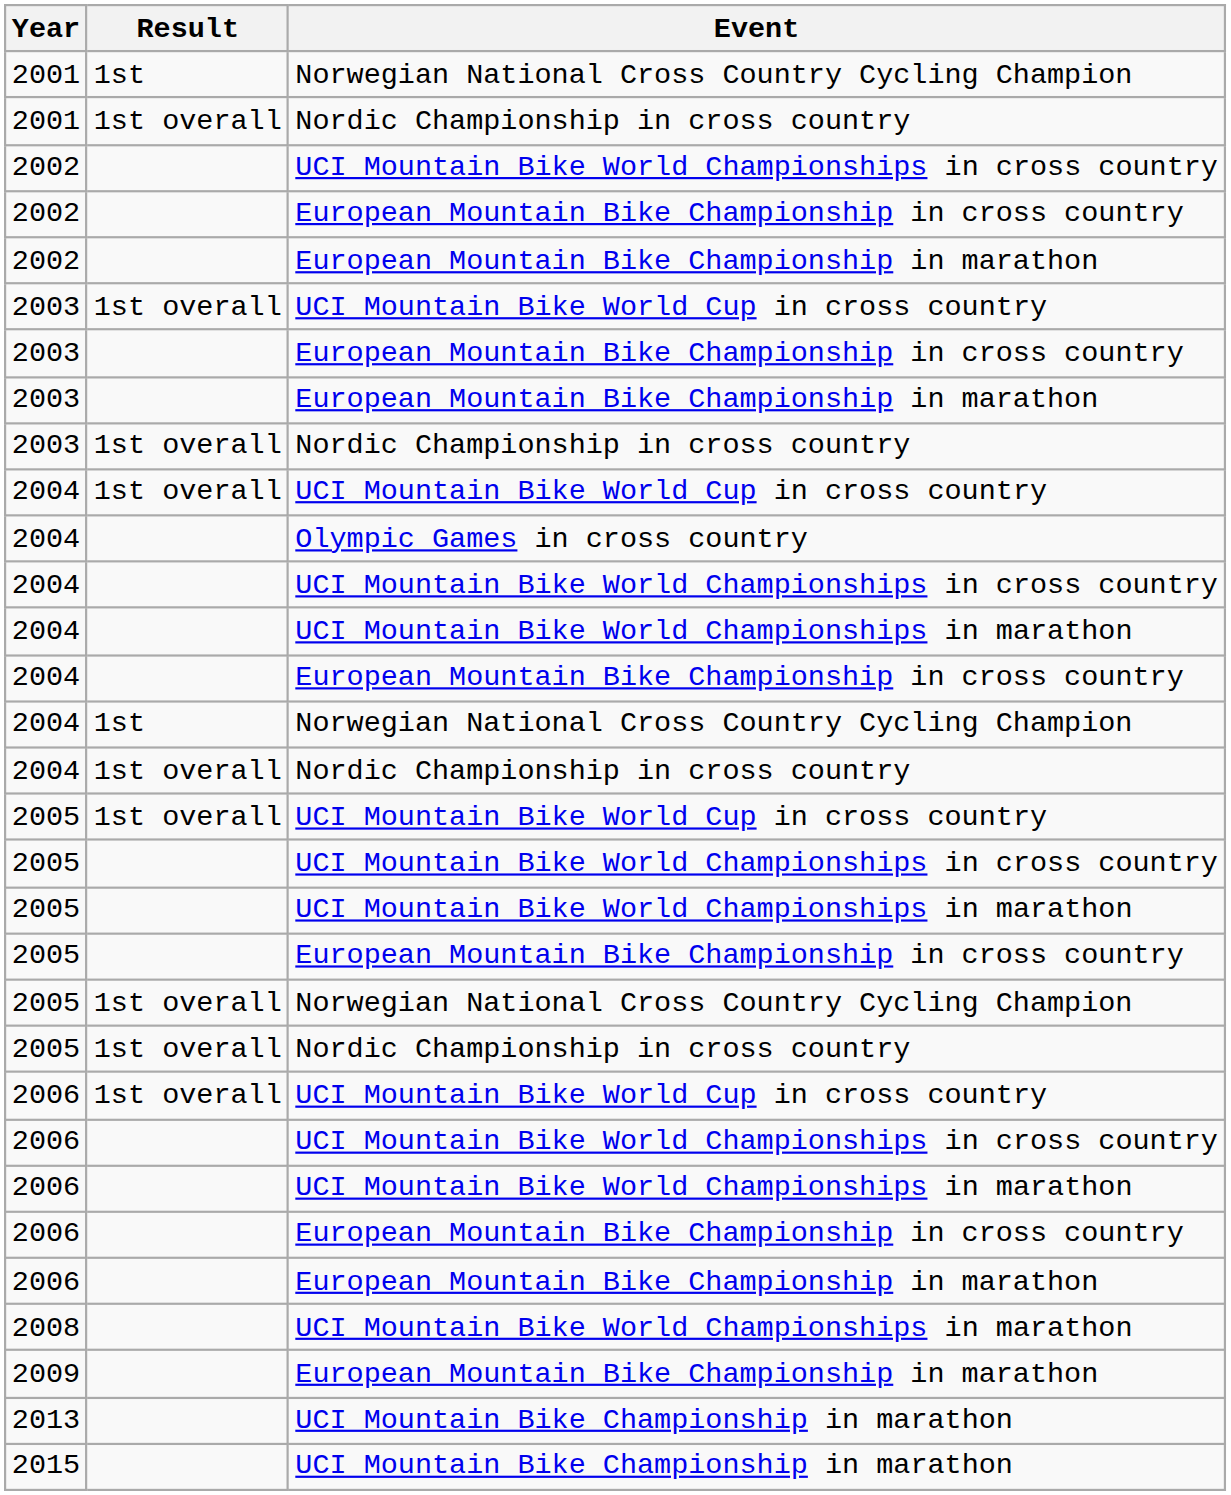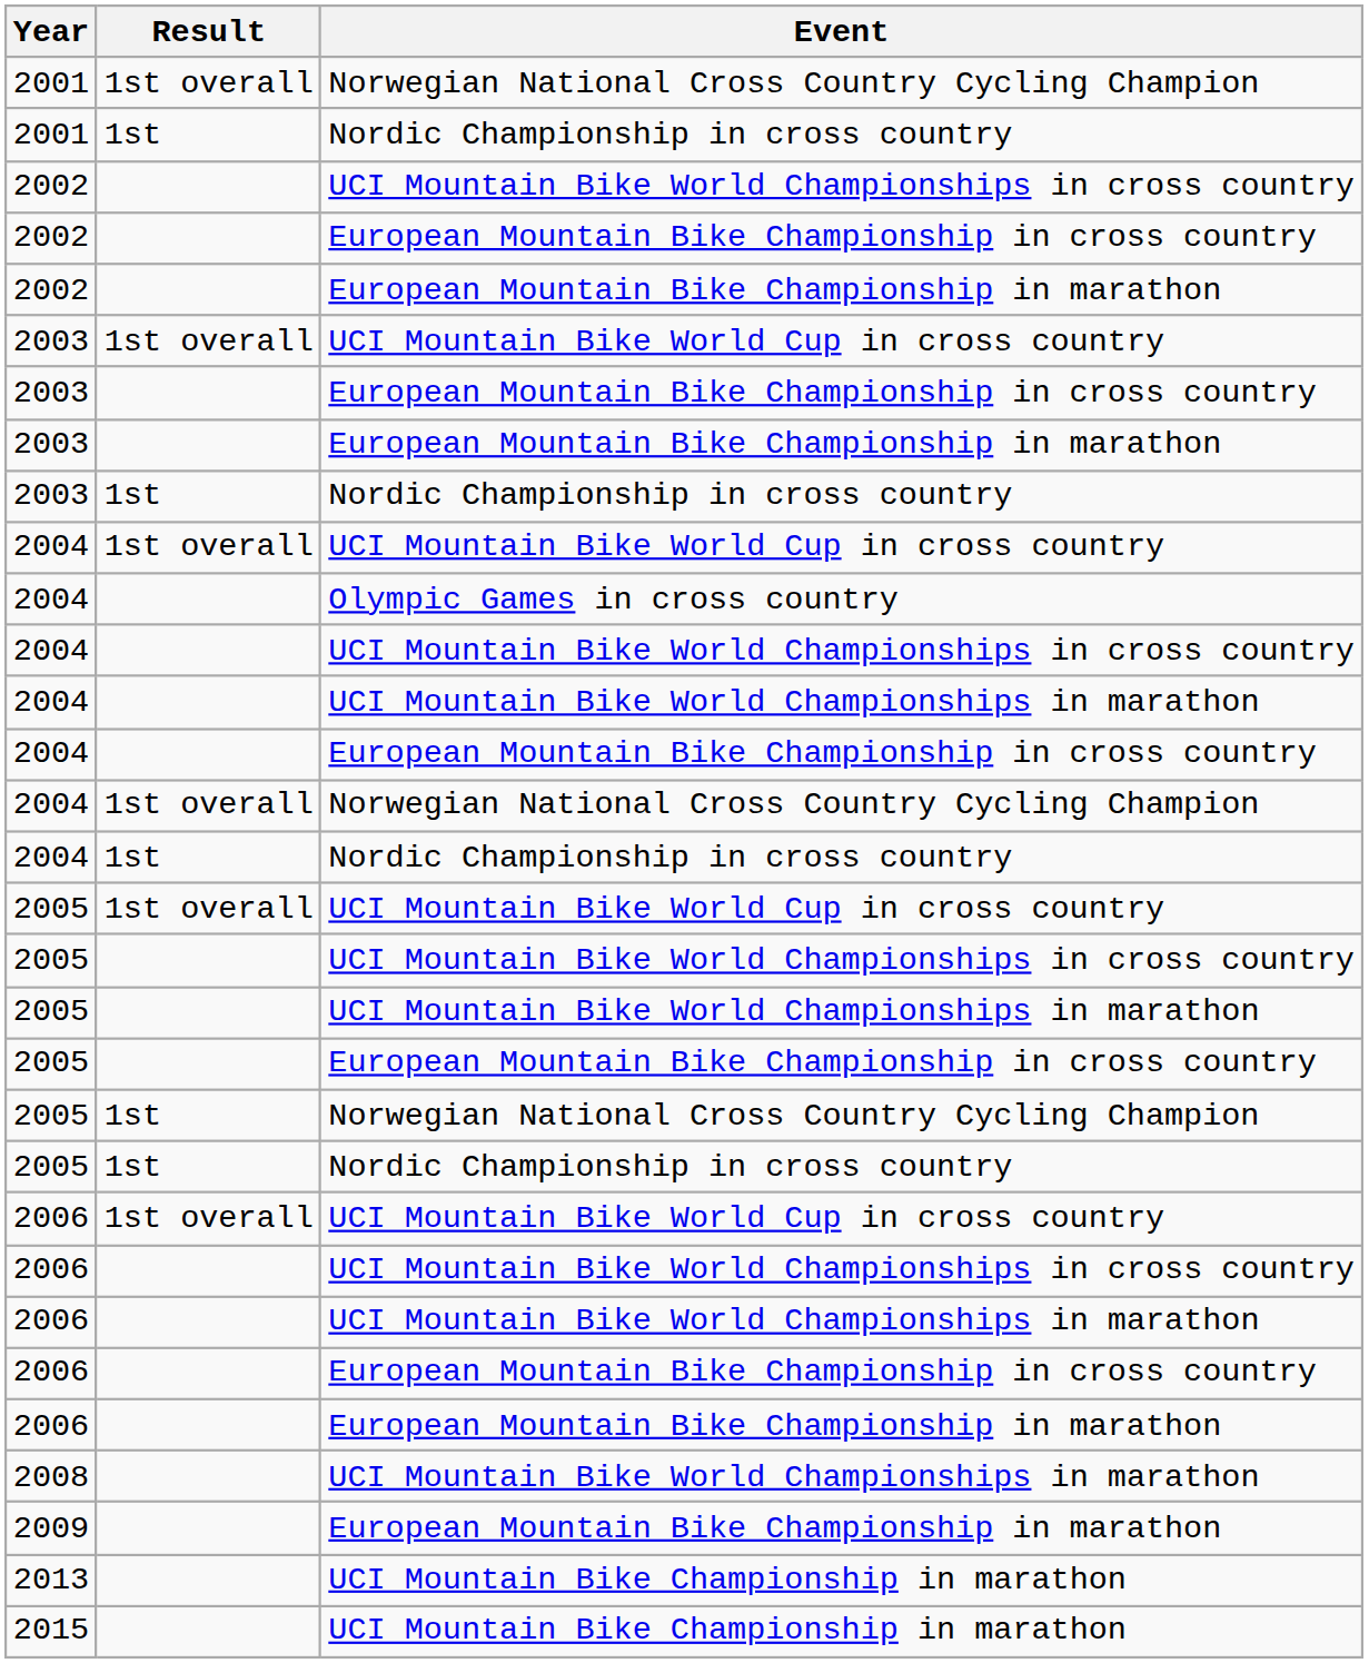 <table class="wikitable sortable">
 <tr>
 <th>Year</th>
 <th>Result</th>
 <th>Event</th>
 </tr>
 <tr>
 <td>2001</td>
-<td>1st</td>
+<td>1st overall</td>
 <td>Norwegian National Cross Country Cycling Champion</td>
 </tr>
 <tr>
 <td>2001</td>
-<td>1st overall</td>
+<td>1st</td>
 <td>Nordic Championship in cross country</td>
 </tr>
 <tr>
 <td>2002</td>
 <td></td>
 <td><a href='#'>UCI Mountain Bike World Championships</a> in cross country</td>
 </tr>
 <tr>
 <td>2002</td>
 <td></td>
 <td><a href='#'>European Mountain Bike Championship</a> in cross country</td>
 </tr>
 <tr>
 <td>2002</td>
 <td></td>
 <td><a href='#'>European Mountain Bike Championship</a> in marathon</td>
 </tr>
 <tr>
 <td>2003</td>
 <td>1st overall</td>
 <td><a href='#'>UCI Mountain Bike World Cup</a> in cross country</td>
 </tr>
 <tr>
 <td>2003</td>
 <td></td>
 <td><a href='#'>European Mountain Bike Championship</a> in cross country</td>
 </tr>
 <tr>
 <td>2003</td>
 <td></td>
 <td><a href='#'>European Mountain Bike Championship</a> in marathon</td>
 </tr>
 <tr>
 <td>2003</td>
-<td>1st overall</td>
+<td>1st</td>
 <td>Nordic Championship in cross country</td>
 </tr>
 <tr>
 <td>2004</td>
 <td>1st overall</td>
 <td><a href='#'>UCI Mountain Bike World Cup</a> in cross country</td>
 </tr>
 <tr>
 <td>2004</td>
 <td></td>
 <td><a href='#'>Olympic Games</a> in cross country</td>
 </tr>
 <tr>
 <td>2004</td>
 <td></td>
 <td><a href='#'>UCI Mountain Bike World Championships</a> in cross country</td>
 </tr>
 <tr>
 <td>2004</td>
 <td></td>
 <td><a href='#'>UCI Mountain Bike World Championships</a> in marathon</td>
 </tr>
 <tr>
 <td>2004</td>
 <td></td>
 <td><a href='#'>European Mountain Bike Championship</a> in cross country</td>
 </tr>
 <tr>
 <td>2004</td>
-<td>1st</td>
+<td>1st overall</td>
 <td>Norwegian National Cross Country Cycling Champion</td>
 </tr>
 <tr>
 <td>2004</td>
-<td>1st overall</td>
+<td>1st</td>
 <td>Nordic Championship in cross country</td>
 </tr>
 <tr>
 <td>2005</td>
 <td>1st overall</td>
 <td><a href='#'>UCI Mountain Bike World Cup</a> in cross country</td>
 </tr>
 <tr>
 <td>2005</td>
 <td></td>
 <td><a href='#'>UCI Mountain Bike World Championships</a> in cross country</td>
 </tr>
 <tr>
 <td>2005</td>
 <td></td>
 <td><a href='#'>UCI Mountain Bike World Championships</a> in marathon</td>
 </tr>
 <tr>
 <td>2005</td>
 <td></td>
 <td><a href='#'>European Mountain Bike Championship</a> in cross country</td>
 </tr>
 <tr>
 <td>2005</td>
-<td>1st overall</td>
+<td>1st</td>
 <td>Norwegian National Cross Country Cycling Champion</td>
 </tr>
 <tr>
 <td>2005</td>
-<td>1st overall</td>
+<td>1st</td>
 <td>Nordic Championship in cross country</td>
 </tr>
 <tr>
 <td>2006</td>
 <td>1st overall</td>
 <td><a href='#'>UCI Mountain Bike World Cup</a> in cross country</td>
 </tr>
 <tr>
 <td>2006</td>
 <td></td>
 <td><a href='#'>UCI Mountain Bike World Championships</a> in cross country</td>
 </tr>
 <tr>
 <td>2006</td>
 <td></td>
 <td><a href='#'>UCI Mountain Bike World Championships</a> in marathon</td>
 </tr>
 <tr>
 <td>2006</td>
 <td></td>
 <td><a href='#'>European Mountain Bike Championship</a> in cross country</td>
 </tr>
 <tr>
 <td>2006</td>
 <td></td>
 <td><a href='#'>European Mountain Bike Championship</a> in marathon</td>
 </tr>
 <tr>
 <td>2008</td>
 <td></td>
 <td><a href='#'>UCI Mountain Bike World Championships</a> in marathon</td>
 </tr>
 <tr>
 <td>2009</td>
 <td></td>
 <td><a href='#'>European Mountain Bike Championship</a> in marathon</td>
 </tr>
 <tr>
 <td>2013</td>
 <td></td>
 <td><a href='#'>UCI Mountain Bike Championship</a> in marathon</td>
 </tr>
 <tr>
 <td>2015</td>
 <td></td>
 <td><a href='#'>UCI Mountain Bike Championship</a> in marathon</td>
 </tr>
 </table>
